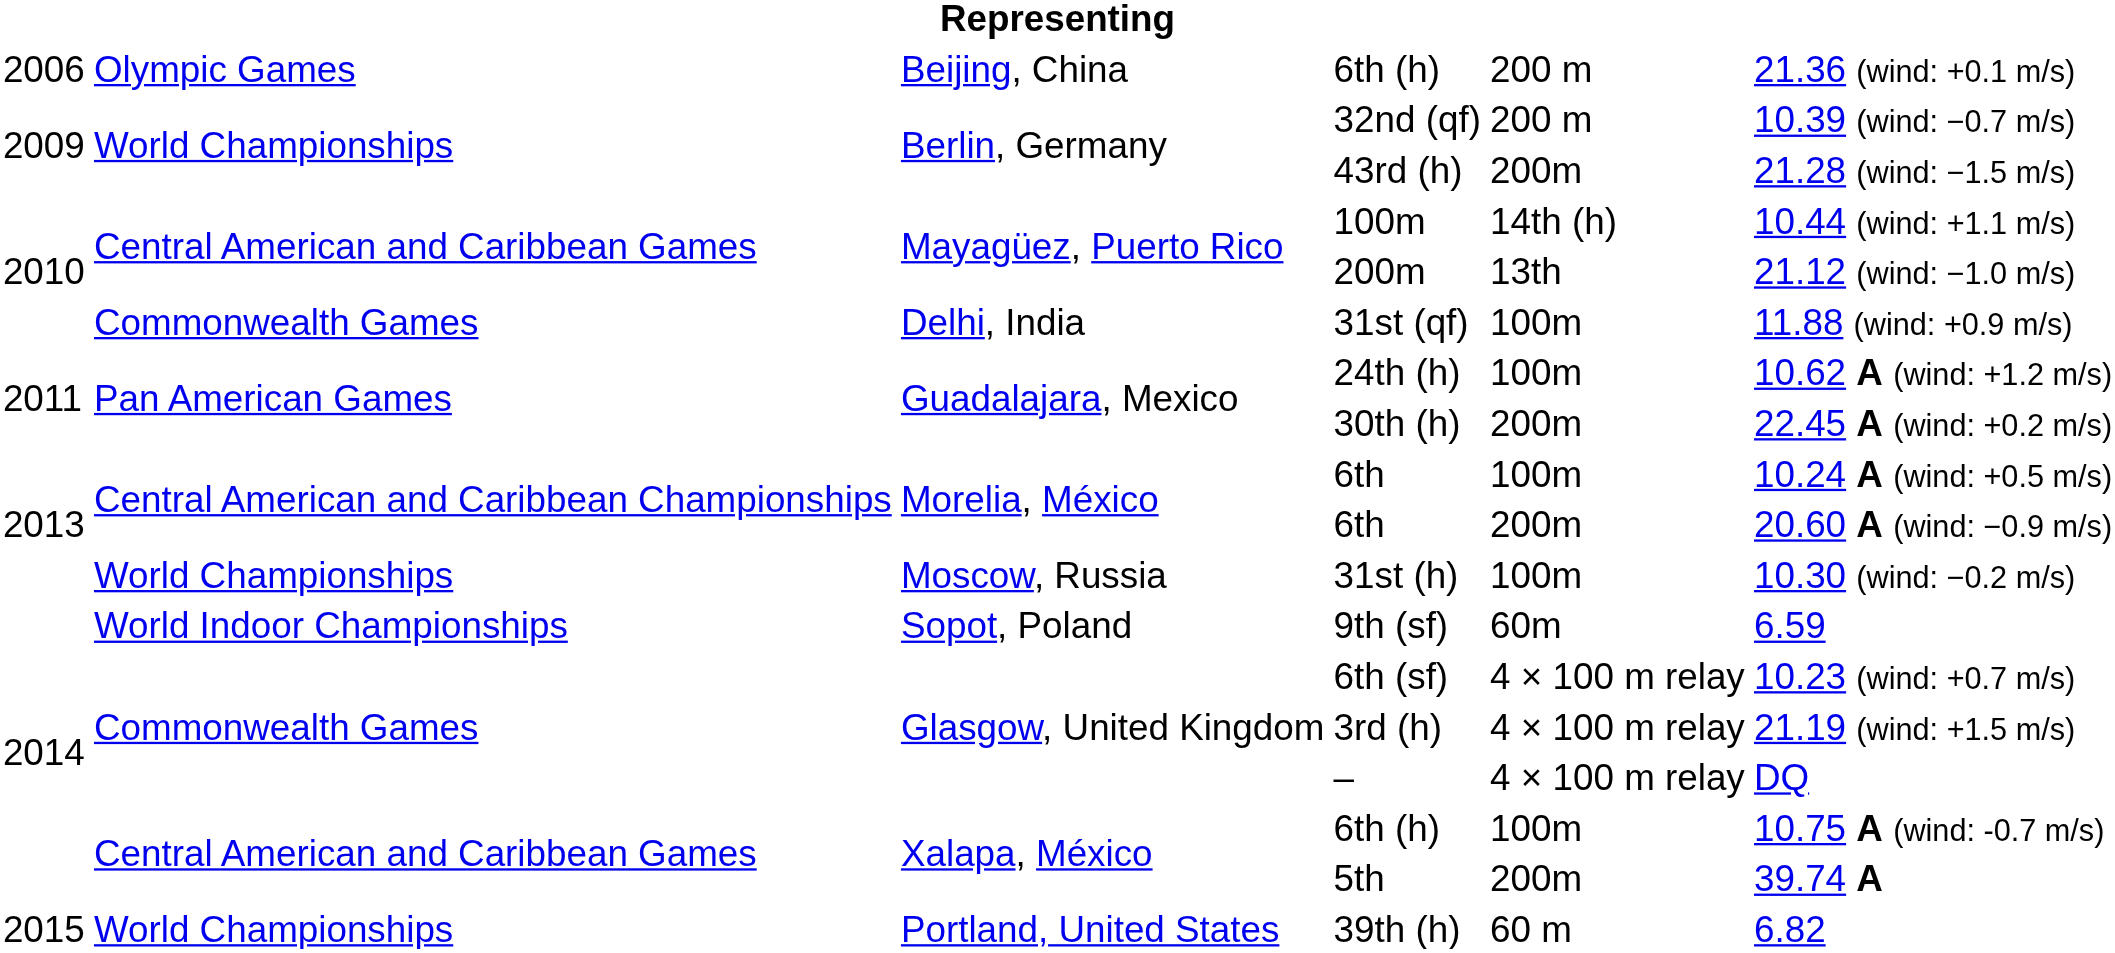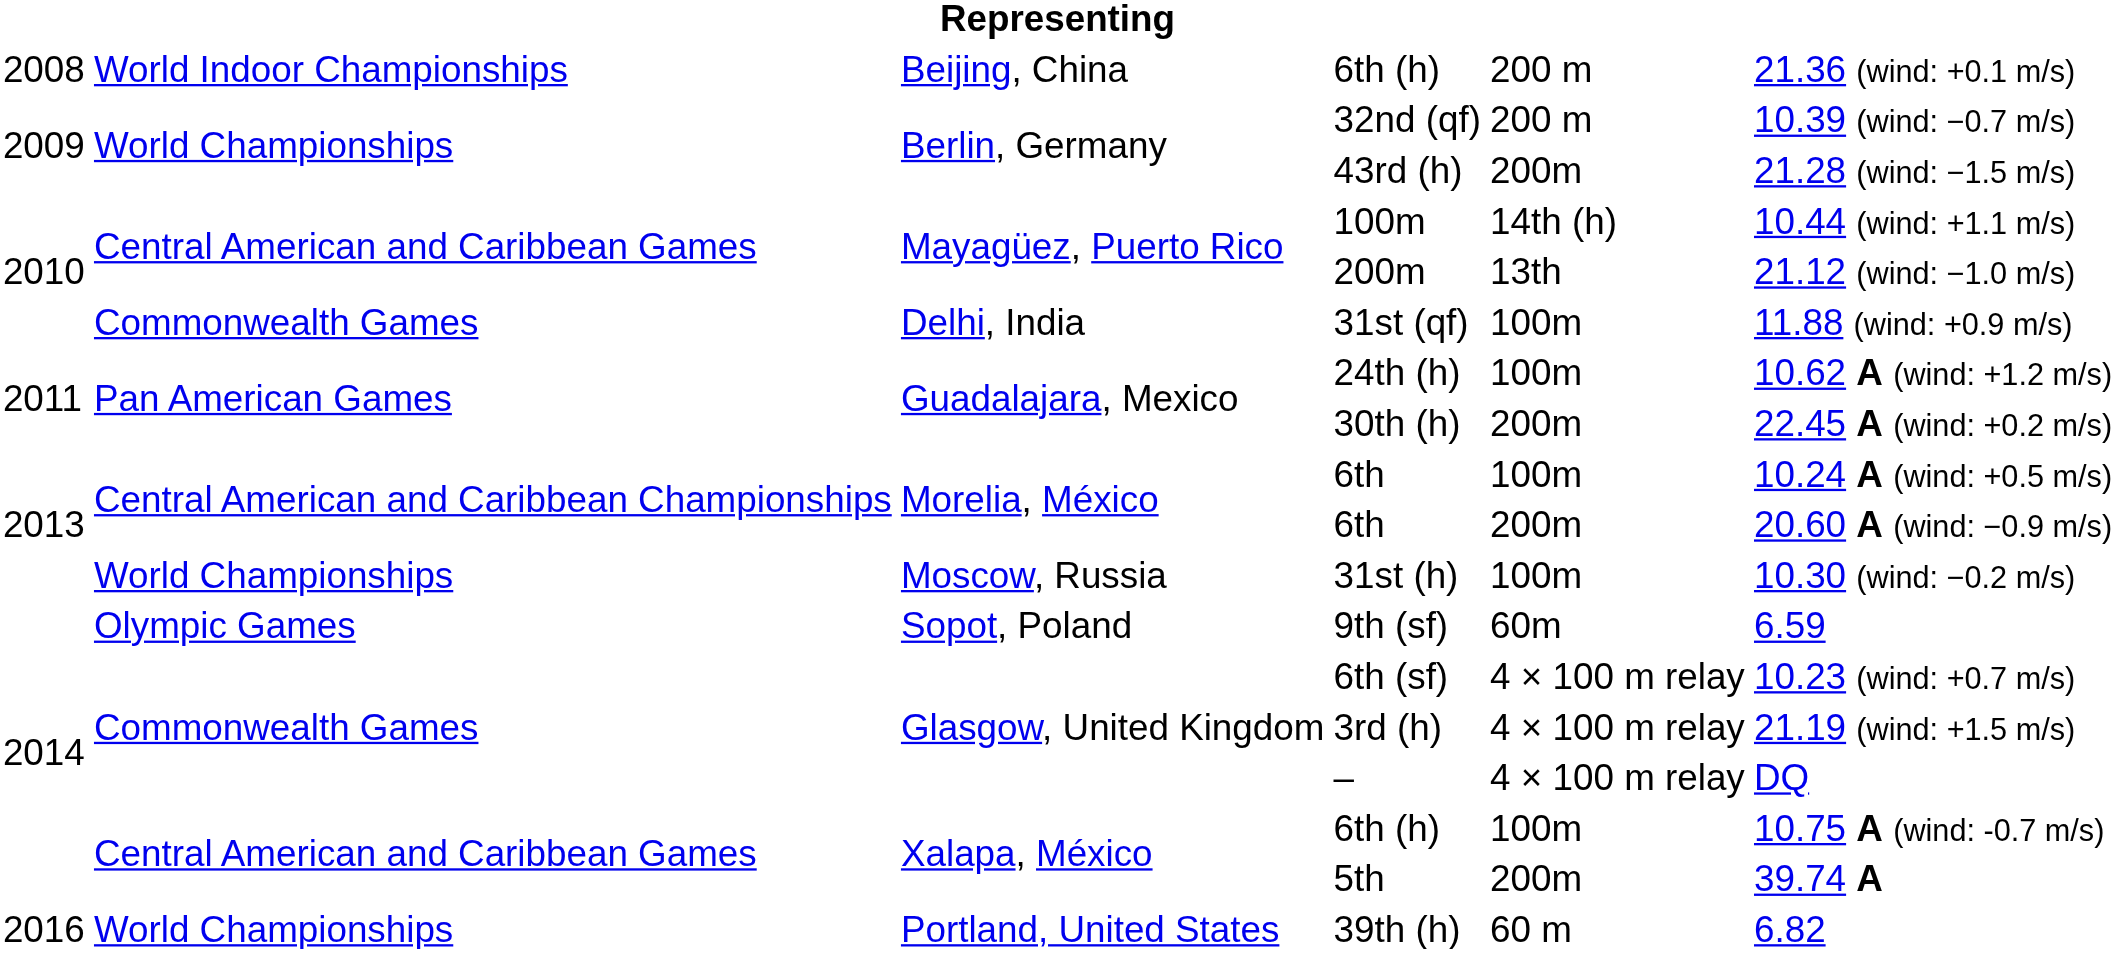 <table>
 <tr>
 <th colspan="6">Representing </th>
 </tr>
 <tr>
-<td>2006</td>
-<td><a href='#'>Olympic Games</a></td>
+<td>2008</td>
+<td><a href='#'>World Indoor Championships</a></td>
 <td><a href='#'>Beijing</a>, China</td>
 <td>6th (h)</td>
 <td>200 m</td>
 <td><a href='#'>21.36</a> <small>(wind: +0.1 m/s)</small></td>
 </tr>
 <tr>
 <td rowspan=2>2009</td>
 <td rowspan=2><a href='#'>World Championships</a></td>
 <td rowspan=2><a href='#'>Berlin</a>, Germany</td>
 <td>32nd (qf)</td>
 <td>200 m</td>
 <td><a href='#'>10.39</a> <small>(wind: −0.7 m/s)</small></td>
 </tr>
 <tr>
 <td>43rd (h)</td>
 <td>200m</td>
 <td><a href='#'>21.28</a> <small>(wind: −1.5 m/s)</small></td>
 </tr>
 <tr>
 <td rowspan=3>2010</td>
 <td rowspan=2><a href='#'>Central American and Caribbean Games</a></td>
 <td rowspan=2><a href='#'>Mayagüez</a>, <a href='#'>Puerto Rico</a></td>
 <td>100m</td>
 <td>14th (h)</td>
 <td><a href='#'>10.44</a> <small>(wind: +1.1 m/s)</small></td>
 </tr>
 <tr>
 <td>200m</td>
 <td>13th</td>
 <td><a href='#'>21.12</a> <small>(wind: −1.0 m/s)</small></td>
 </tr>
 <tr>
 <td><a href='#'>Commonwealth Games</a></td>
 <td><a href='#'>Delhi</a>, India</td>
 <td>31st (qf)</td>
 <td>100m</td>
 <td><a href='#'>11.88</a> <small>(wind: +0.9 m/s)</small></td>
 </tr>
 <tr>
 <td rowspan=2>2011</td>
 <td rowspan=2><a href='#'>Pan American Games</a></td>
 <td rowspan=2><a href='#'>Guadalajara</a>, Mexico</td>
 <td>24th (h)</td>
 <td>100m</td>
 <td><a href='#'>10.62</a> <strong>A</strong> <small>(wind: +1.2 m/s)</small></td>
 </tr>
 <tr>
 <td>30th (h)</td>
 <td>200m</td>
 <td><a href='#'>22.45</a> <strong>A</strong> <small>(wind: +0.2 m/s)</small></td>
 </tr>
 <tr>
 <td rowspan=3>2013</td>
 <td rowspan=2><a href='#'>Central American and Caribbean Championships</a></td>
 <td rowspan=2><a href='#'>Morelia</a>, <a href='#'>México</a></td>
 <td>6th</td>
 <td>100m</td>
 <td><a href='#'>10.24</a> <strong>A</strong> <small>(wind: +0.5 m/s)</small></td>
 </tr>
 <tr>
 <td>6th</td>
 <td>200m</td>
 <td><a href='#'>20.60</a> <strong>A</strong> <small>(wind: −0.9 m/s)</small></td>
 </tr>
 <tr>
 <td><a href='#'>World Championships</a></td>
 <td><a href='#'>Moscow</a>, Russia</td>
 <td>31st (h)</td>
 <td>100m</td>
 <td><a href='#'>10.30</a> <small>(wind: −0.2 m/s)</small></td>
 </tr>
 <tr>
 <td rowspan=6>2014</td>
-<td><a href='#'>World Indoor Championships</a></td>
+<td><a href='#'>Olympic Games</a></td>
 <td><a href='#'>Sopot</a>, Poland</td>
 <td>9th (sf)</td>
 <td>60m</td>
 <td><a href='#'>6.59</a></td>
 </tr>
 <tr>
 <td rowspan=3><a href='#'>Commonwealth Games</a></td>
 <td rowspan=3><a href='#'>Glasgow</a>, United Kingdom</td>
 <td>6th (sf)</td>
 <td>4 × 100 m relay</td>
 <td><a href='#'>10.23</a> <small>(wind: +0.7 m/s)</small></td>
 </tr>
 <tr>
 <td>3rd (h)</td>
 <td>4 × 100 m relay</td>
 <td><a href='#'>21.19</a> <small>(wind: +1.5 m/s)</small></td>
 </tr>
 <tr>
 <td>–</td>
 <td>4 × 100 m relay</td>
 <td><a href='#'>DQ</a></td>
 </tr>
 <tr>
 <td rowspan=2><a href='#'>Central American and Caribbean Games</a></td>
 <td rowspan=2><a href='#'>Xalapa</a>, <a href='#'>México</a></td>
 <td>6th (h)</td>
 <td>100m</td>
 <td><a href='#'>10.75</a>  <strong>A</strong> <small>(wind: -0.7 m/s)</small></td>
 </tr>
 <tr>
 <td>5th</td>
 <td>200m</td>
 <td><a href='#'>39.74</a> <strong>A</strong></td>
 </tr>
 <tr>
-<td>2015</td>
+<td>2016</td>
 <td><a href='#'>World Championships</a></td>
 <td><a href='#'>Portland, United States</a></td>
 <td>39th (h)</td>
 <td>60 m</td>
 <td><a href='#'>6.82</a></td>
 </tr>
 </table>
